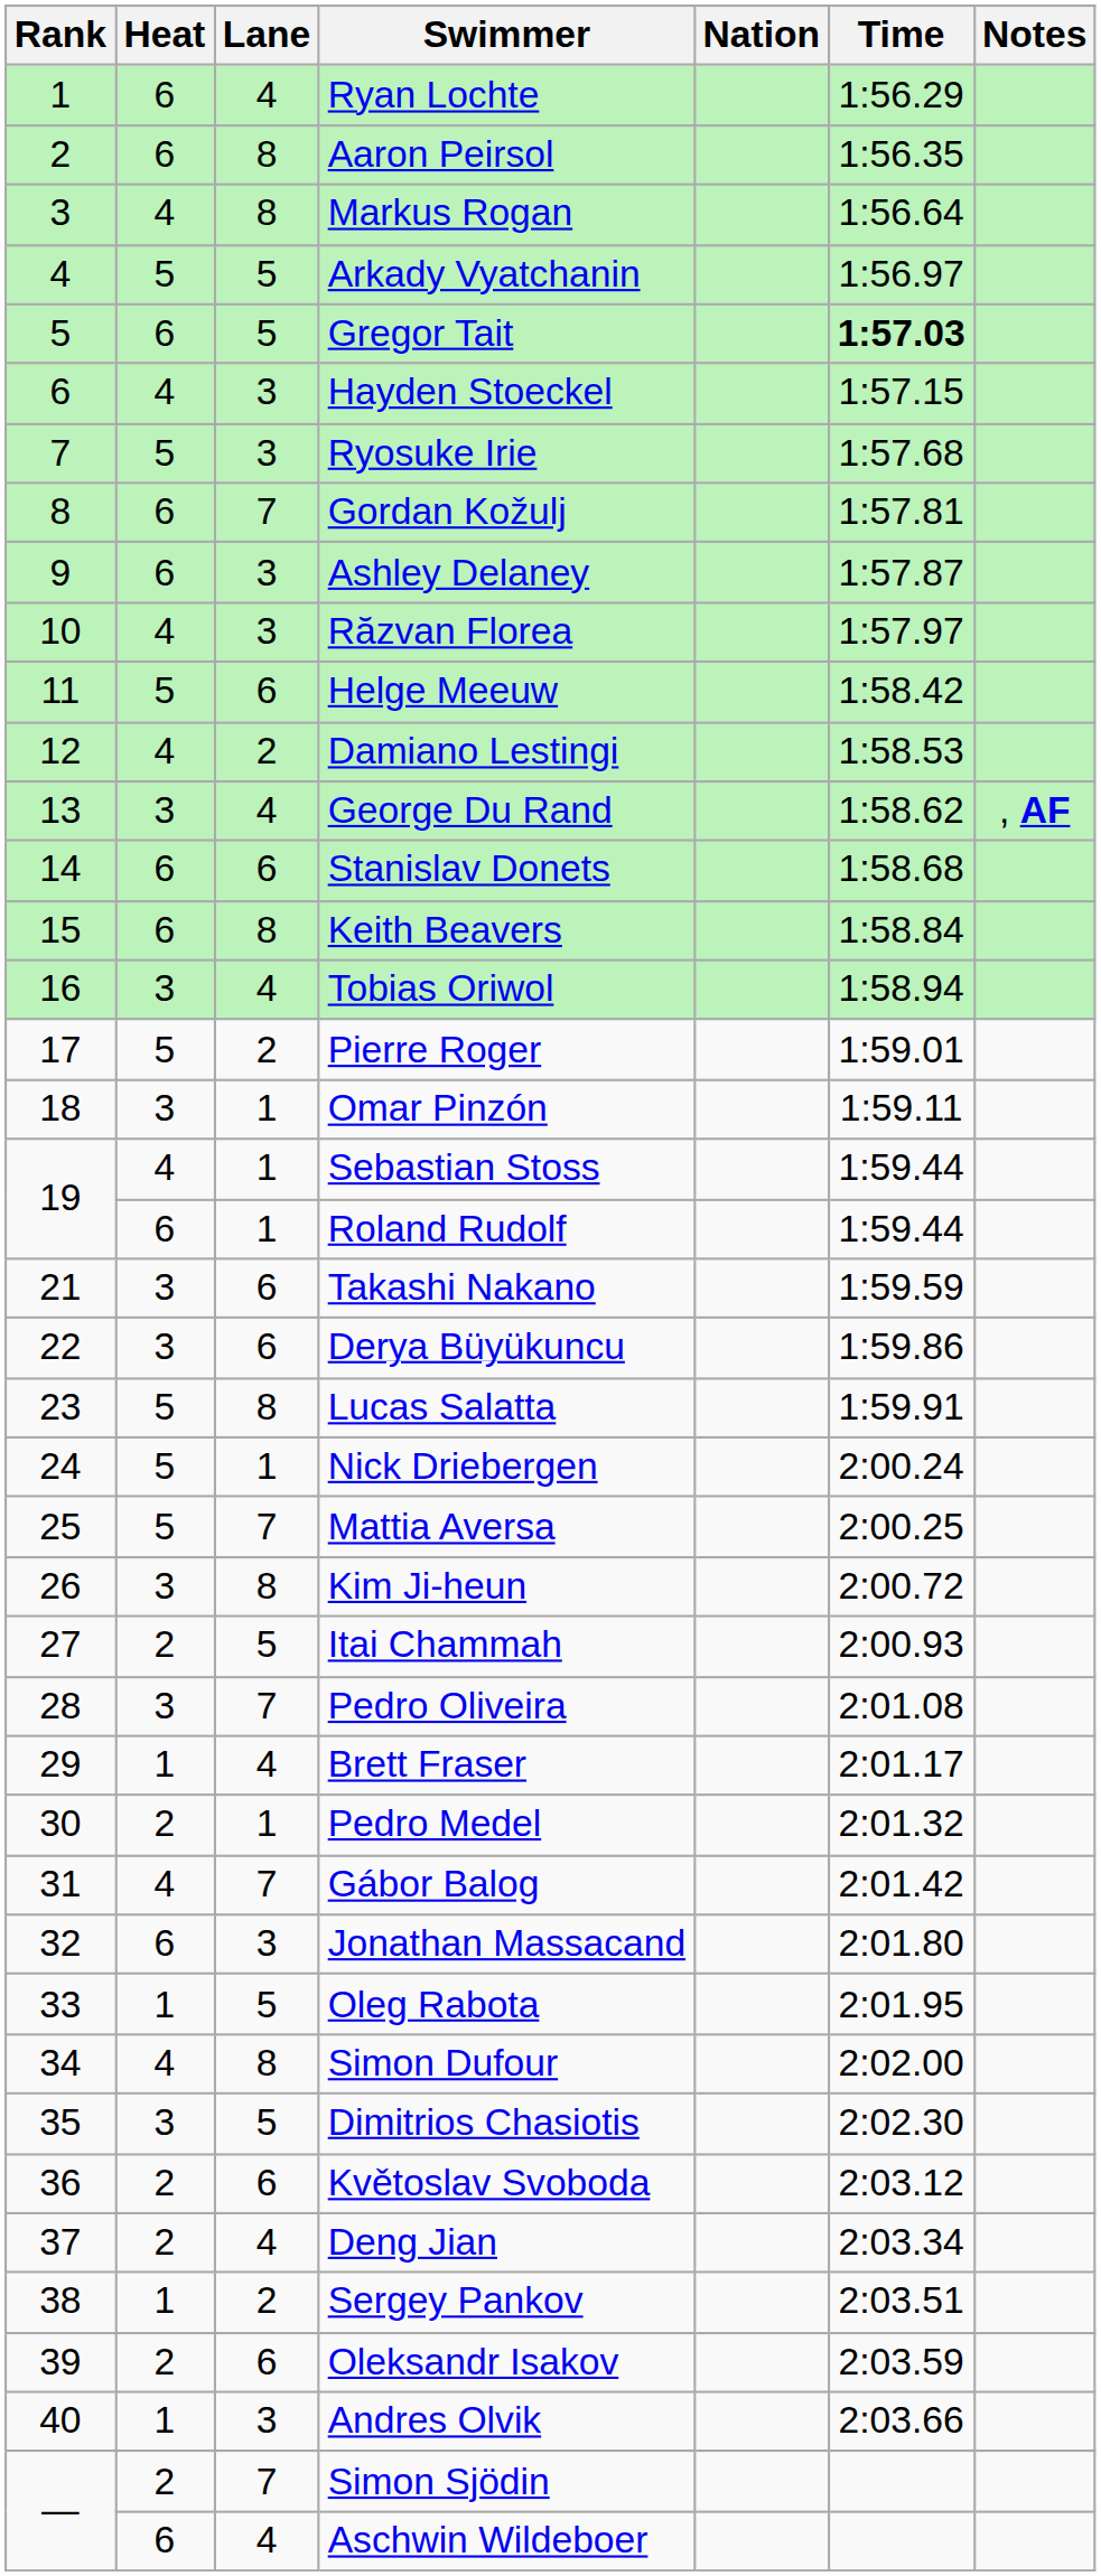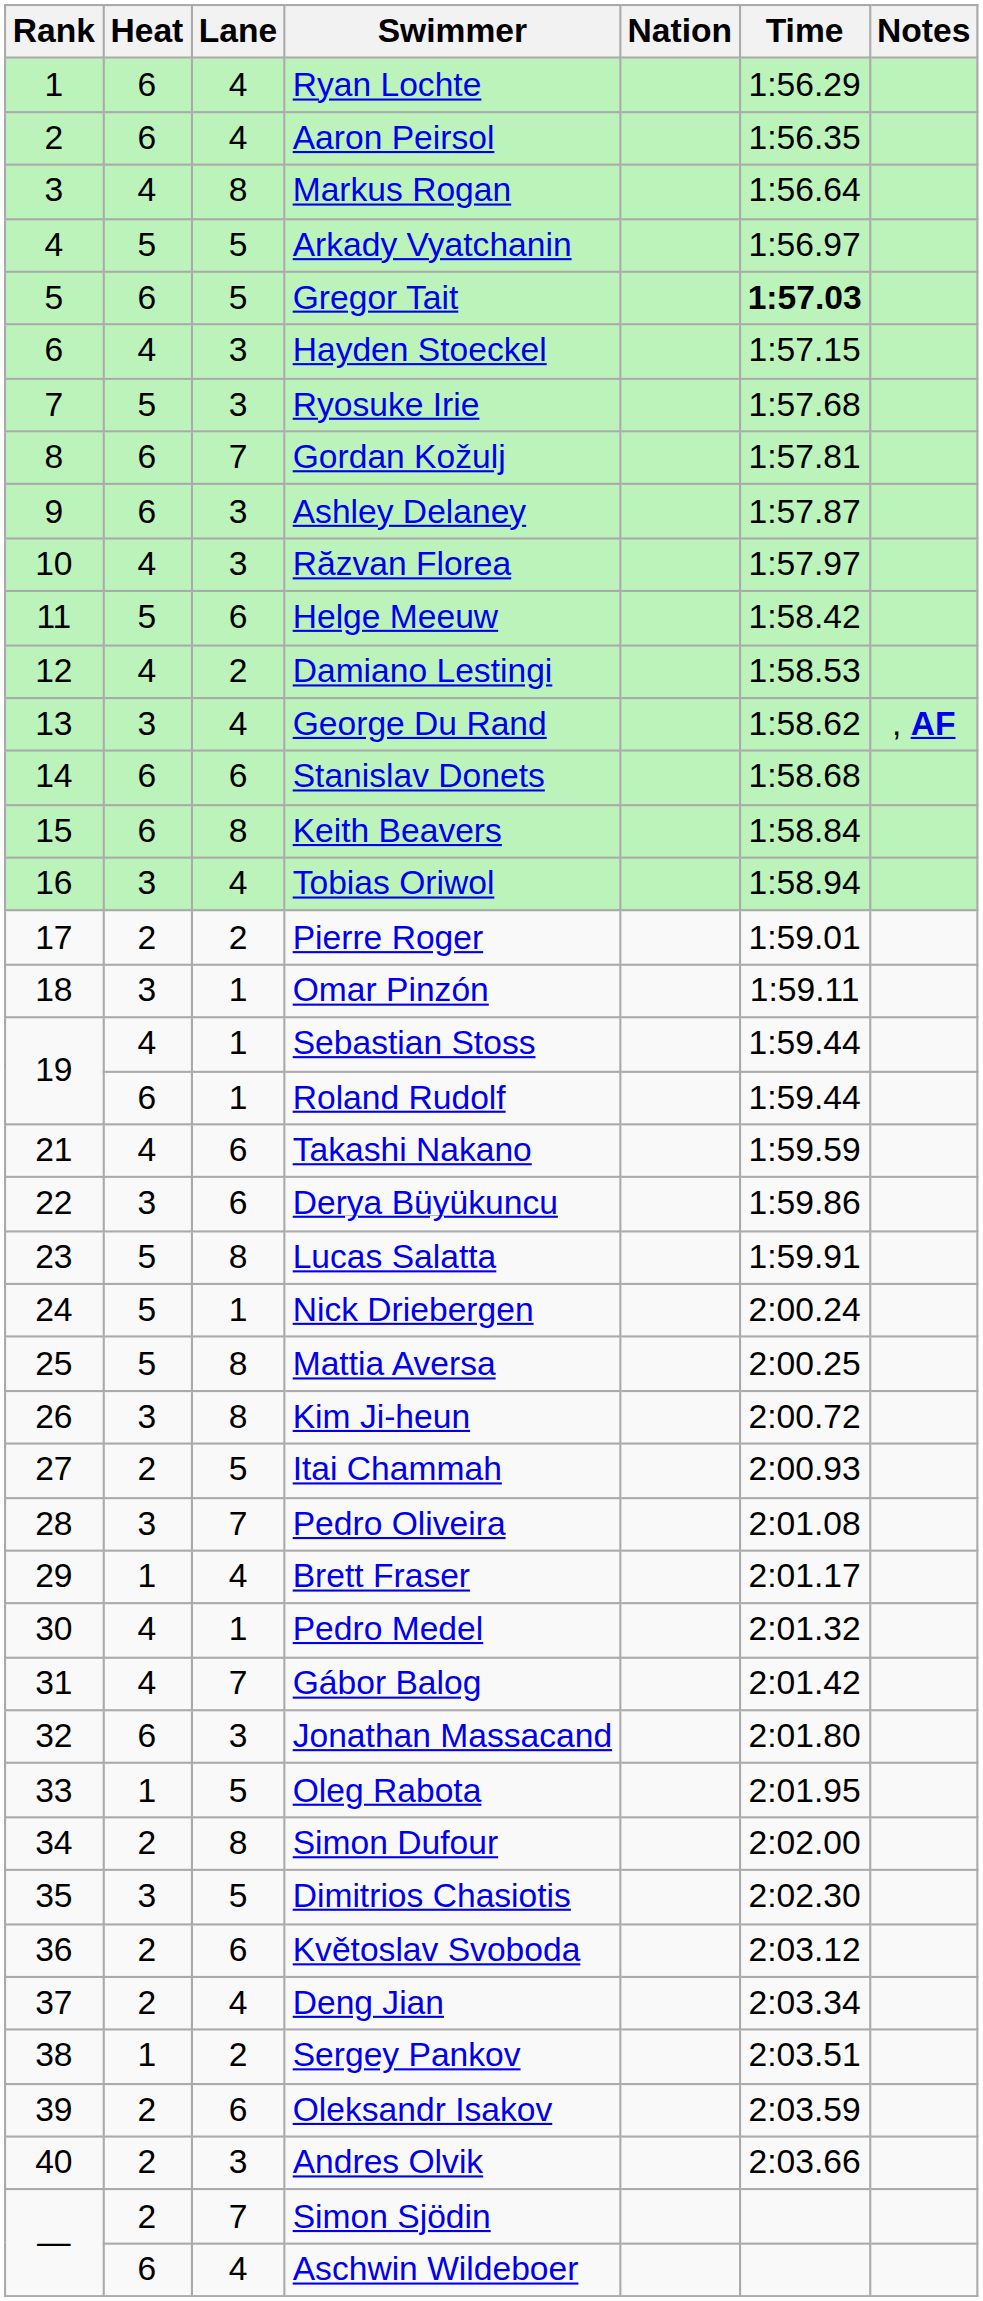 <table class='wikitable sortable' style='text-align:center'>
 <tr>
 <th>Rank</th>
 <th>Heat</th>
 <th>Lane</th>
 <th>Swimmer</th>
 <th>Nation</th>
 <th>Time</th>
 <th>Notes</th>
 </tr>
 <tr bgcolor=bbf3bb>
 <td>1</td>
 <td>6</td>
 <td>4</td>
 <td align=left><a href='#'>Ryan Lochte</a></td>
 <td align=left></td>
 <td>1:56.29</td>
 <td></td>
 </tr>
 <tr bgcolor=bbf3bb>
 <td>2</td>
 <td>6</td>
-<td>8</td>
+<td>4</td>
 <td align=left><a href='#'>Aaron Peirsol</a></td>
 <td align=left></td>
 <td>1:56.35</td>
 <td></td>
 </tr>
 <tr bgcolor=bbf3bb>
 <td>3</td>
 <td>4</td>
 <td>8</td>
 <td align=left><a href='#'>Markus Rogan</a></td>
 <td align=left></td>
 <td>1:56.64</td>
 <td></td>
 </tr>
 <tr bgcolor=bbf3bb>
 <td>4</td>
 <td>5</td>
 <td>5</td>
 <td align=left><a href='#'>Arkady Vyatchanin</a></td>
 <td align=left></td>
 <td>1:56.97</td>
 <td></td>
 </tr>
 <tr bgcolor=bbf3bb>
 <td>5</td>
 <td>6</td>
 <td>5</td>
 <td align=left><a href='#'>Gregor Tait</a></td>
 <td align=left></td>
 <td><strong>1:57.03</strong></td>
 <td></td>
 </tr>
 <tr bgcolor=bbf3bb>
 <td>6</td>
 <td>4</td>
 <td>3</td>
 <td align=left><a href='#'>Hayden Stoeckel</a></td>
 <td align=left></td>
 <td>1:57.15</td>
 <td></td>
 </tr>
 <tr bgcolor=bbf3bb>
 <td>7</td>
 <td>5</td>
 <td>3</td>
 <td align=left><a href='#'>Ryosuke Irie</a></td>
 <td align=left></td>
 <td>1:57.68</td>
 <td></td>
 </tr>
 <tr bgcolor=bbf3bb>
 <td>8</td>
 <td>6</td>
 <td>7</td>
 <td align=left><a href='#'>Gordan Kožulj</a></td>
 <td align=left></td>
 <td>1:57.81</td>
 <td></td>
 </tr>
 <tr bgcolor=bbf3bb>
 <td>9</td>
 <td>6</td>
 <td>3</td>
 <td align=left><a href='#'>Ashley Delaney</a></td>
 <td align=left></td>
 <td>1:57.87</td>
 <td></td>
 </tr>
 <tr bgcolor=bbf3bb>
 <td>10</td>
 <td>4</td>
 <td>3</td>
 <td align=left><a href='#'>Răzvan Florea</a></td>
 <td align=left></td>
 <td>1:57.97</td>
 <td></td>
 </tr>
 <tr bgcolor=bbf3bb>
 <td>11</td>
 <td>5</td>
 <td>6</td>
 <td align=left><a href='#'>Helge Meeuw</a></td>
 <td align=left></td>
 <td>1:58.42</td>
 <td></td>
 </tr>
 <tr bgcolor=bbf3bb>
 <td>12</td>
 <td>4</td>
 <td>2</td>
 <td align=left><a href='#'>Damiano Lestingi</a></td>
 <td align=left></td>
 <td>1:58.53</td>
 <td></td>
 </tr>
 <tr bgcolor=bbf3bb>
 <td>13</td>
 <td>3</td>
 <td>4</td>
 <td align=left><a href='#'>George Du Rand</a></td>
 <td align=left></td>
 <td>1:58.62</td>
 <td>, <strong><a href='#'>AF</a></strong></td>
 </tr>
 <tr bgcolor=bbf3bb>
 <td>14</td>
 <td>6</td>
 <td>6</td>
 <td align=left><a href='#'>Stanislav Donets</a></td>
 <td align=left></td>
 <td>1:58.68</td>
 <td></td>
 </tr>
 <tr bgcolor=bbf3bb>
 <td>15</td>
 <td>6</td>
 <td>8</td>
 <td align=left><a href='#'>Keith Beavers</a></td>
 <td align=left></td>
 <td>1:58.84</td>
 <td></td>
 </tr>
 <tr bgcolor=bbf3bb>
 <td>16</td>
 <td>3</td>
 <td>4</td>
 <td align=left><a href='#'>Tobias Oriwol</a></td>
 <td align=left></td>
 <td>1:58.94</td>
 <td></td>
 </tr>
 <tr>
 <td>17</td>
-<td>5</td>
+<td>2</td>
 <td>2</td>
 <td align=left><a href='#'>Pierre Roger</a></td>
 <td align=left></td>
 <td>1:59.01</td>
 <td></td>
 </tr>
 <tr>
 <td>18</td>
 <td>3</td>
 <td>1</td>
 <td align=left><a href='#'>Omar Pinzón</a></td>
 <td align=left></td>
 <td>1:59.11</td>
 <td></td>
 </tr>
 <tr>
 <td rowspan=2>19</td>
 <td>4</td>
 <td>1</td>
 <td align=left><a href='#'>Sebastian Stoss</a></td>
 <td align=left></td>
 <td>1:59.44</td>
 <td></td>
 </tr>
 <tr>
 <td>6</td>
 <td>1</td>
 <td align=left><a href='#'>Roland Rudolf</a></td>
 <td align=left></td>
 <td>1:59.44</td>
 <td></td>
 </tr>
 <tr>
 <td>21</td>
-<td>3</td>
+<td>4</td>
 <td>6</td>
 <td align=left><a href='#'>Takashi Nakano</a></td>
 <td align=left></td>
 <td>1:59.59</td>
 <td></td>
 </tr>
 <tr>
 <td>22</td>
 <td>3</td>
 <td>6</td>
 <td align=left><a href='#'>Derya Büyükuncu</a></td>
 <td align=left></td>
 <td>1:59.86</td>
 <td></td>
 </tr>
 <tr>
 <td>23</td>
 <td>5</td>
 <td>8</td>
 <td align=left><a href='#'>Lucas Salatta</a></td>
 <td align=left></td>
 <td>1:59.91</td>
 <td></td>
 </tr>
 <tr>
 <td>24</td>
 <td>5</td>
 <td>1</td>
 <td align=left><a href='#'>Nick Driebergen</a></td>
 <td align=left></td>
 <td>2:00.24</td>
 <td></td>
 </tr>
 <tr>
 <td>25</td>
 <td>5</td>
-<td>7</td>
+<td>8</td>
 <td align=left><a href='#'>Mattia Aversa</a></td>
 <td align=left></td>
 <td>2:00.25</td>
 <td></td>
 </tr>
 <tr>
 <td>26</td>
 <td>3</td>
 <td>8</td>
 <td align=left><a href='#'>Kim Ji-heun</a></td>
 <td align=left></td>
 <td>2:00.72</td>
 <td></td>
 </tr>
 <tr>
 <td>27</td>
 <td>2</td>
 <td>5</td>
 <td align=left><a href='#'>Itai Chammah</a></td>
 <td align=left></td>
 <td>2:00.93</td>
 <td></td>
 </tr>
 <tr>
 <td>28</td>
 <td>3</td>
 <td>7</td>
 <td align=left><a href='#'>Pedro Oliveira</a></td>
 <td align=left></td>
 <td>2:01.08</td>
 <td></td>
 </tr>
 <tr>
 <td>29</td>
 <td>1</td>
 <td>4</td>
 <td align=left><a href='#'>Brett Fraser</a></td>
 <td align=left></td>
 <td>2:01.17</td>
 <td></td>
 </tr>
 <tr>
 <td>30</td>
-<td>2</td>
+<td>4</td>
 <td>1</td>
 <td align=left><a href='#'>Pedro Medel</a></td>
 <td align=left></td>
 <td>2:01.32</td>
 <td></td>
 </tr>
 <tr>
 <td>31</td>
 <td>4</td>
 <td>7</td>
 <td align=left><a href='#'>Gábor Balog</a></td>
 <td align=left></td>
 <td>2:01.42</td>
 <td></td>
 </tr>
 <tr>
 <td>32</td>
 <td>6</td>
 <td>3</td>
 <td align=left><a href='#'>Jonathan Massacand</a></td>
 <td align=left></td>
 <td>2:01.80</td>
 <td></td>
 </tr>
 <tr>
 <td>33</td>
 <td>1</td>
 <td>5</td>
 <td align=left><a href='#'>Oleg Rabota</a></td>
 <td align=left></td>
 <td>2:01.95</td>
 <td></td>
 </tr>
 <tr>
 <td>34</td>
-<td>4</td>
+<td>2</td>
 <td>8</td>
 <td align=left><a href='#'>Simon Dufour</a></td>
 <td align=left></td>
 <td>2:02.00</td>
 <td></td>
 </tr>
 <tr>
 <td>35</td>
 <td>3</td>
 <td>5</td>
 <td align=left><a href='#'>Dimitrios Chasiotis</a></td>
 <td align=left></td>
 <td>2:02.30</td>
 <td></td>
 </tr>
 <tr>
 <td>36</td>
 <td>2</td>
 <td>6</td>
 <td align=left><a href='#'>Květoslav Svoboda</a></td>
 <td align=left></td>
 <td>2:03.12</td>
 <td></td>
 </tr>
 <tr>
 <td>37</td>
 <td>2</td>
 <td>4</td>
 <td align=left><a href='#'>Deng Jian</a></td>
 <td align=left></td>
 <td>2:03.34</td>
 <td></td>
 </tr>
 <tr>
 <td>38</td>
 <td>1</td>
 <td>2</td>
 <td align=left><a href='#'>Sergey Pankov</a></td>
 <td align=left></td>
 <td>2:03.51</td>
 <td></td>
 </tr>
 <tr>
 <td>39</td>
 <td>2</td>
 <td>6</td>
 <td align=left><a href='#'>Oleksandr Isakov</a></td>
 <td align=left></td>
 <td>2:03.59</td>
 <td></td>
 </tr>
 <tr>
 <td>40</td>
-<td>1</td>
+<td>2</td>
 <td>3</td>
 <td align=left><a href='#'>Andres Olvik</a></td>
 <td align=left></td>
 <td>2:03.66</td>
 <td></td>
 </tr>
 <tr>
 <td data-sort-value=41 rowspan=2>—</td>
 <td>2</td>
 <td>7</td>
 <td align=left><a href='#'>Simon Sjödin</a></td>
 <td align=left></td>
 <td data-sort-value=9:99.99></td>
 <td></td>
 </tr>
 <tr>
 <td>6</td>
 <td>4</td>
 <td align=left><a href='#'>Aschwin Wildeboer</a></td>
 <td align=left></td>
 <td data-sort-value=9:99.99></td>
 <td></td>
 </tr>
 </table>
